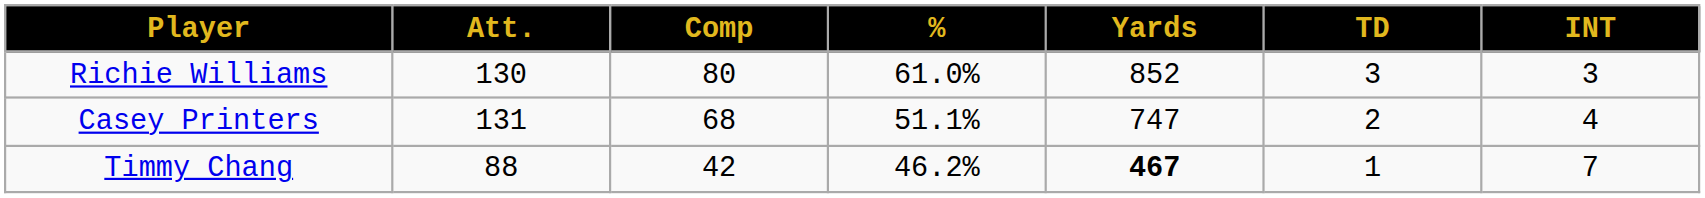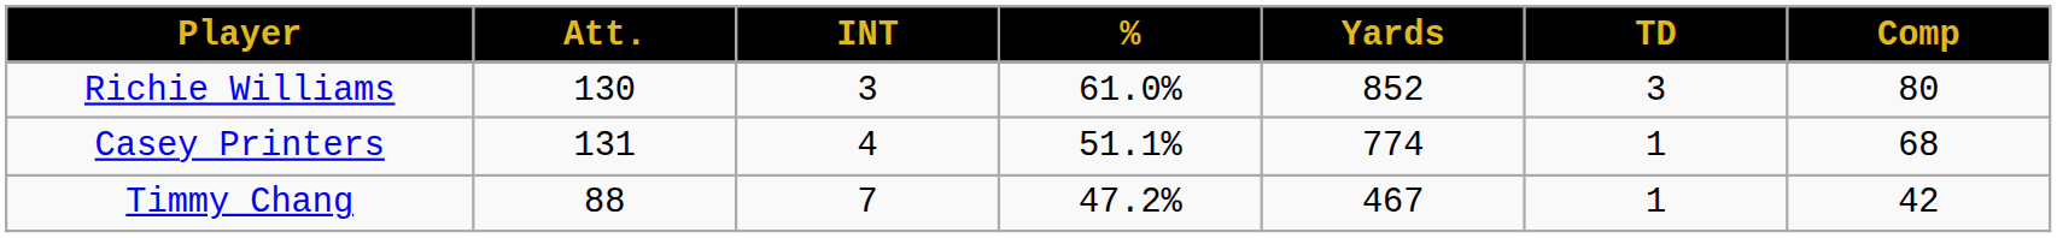 <table class="wikitable sortable">
 <tr>
 <th style="background:black;color:#e1b81e;" width="16%">Player</th>
 <th style="background:black;color:#e1b81e;" width="9%">Att.</th>
-<th style="background:black;color:#e1b81e;" width="9%">Comp</th>
+<th style="background:black;color:#e1b81e;" width="9%">INT</th>
 <th style="background:black;color:#e1b81e;" width="9%">%</th>
 <th style="background:black;color:#e1b81e;" width="9%">Yards</th>
 <th style="background:black;color:#e1b81e;" width="9%">TD</th>
-<th style="background:black;color:#e1b81e;" width="9%">INT</th>
+<th style="background:black;color:#e1b81e;" width="9%">Comp</th>
 </tr>
 <tr align="center">
 <td><a href='#'>Richie Williams</a></td>
 <td>130</td>
-<td>80</td>
+<td>3</td>
 <td>61.0%</td>
 <td>852</td>
 <td>3</td>
-<td>3</td>
+<td>80</td>
 </tr>
 <tr align="center">
 <td><a href='#'>Casey Printers</a></td>
 <td>131</td>
+<td>4</td>
+<td>51.1%</td>
+<td>774</td>
+<td>1</td>
 <td>68</td>
-<td>51.1%</td>
-<td>747</td>
-<td>2</td>
-<td>4</td>
 </tr>
 <tr align="center">
 <td><a href='#'>Timmy Chang</a></td>
 <td>88</td>
+<td>7</td>
+<td>47.2%</td>
+<td>467</td>
+<td>1</td>
 <td>42</td>
-<td>46.2%</td>
-<td><strong>467</strong></td>
-<td>1</td>
-<td>7</td>
 </tr>
 </table>
